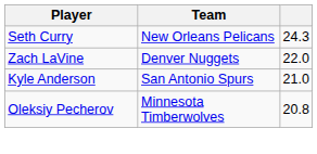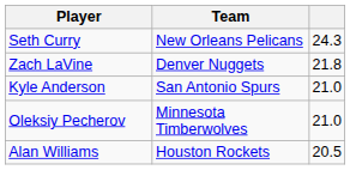 <table class="wikitable" style="text-align:left">
 <tr>
 <th width="150px">Player</th>
 <th width="160px">Team</th>
 <th width="25px"></th>
 </tr>
 <tr>
 <td><a href='#'>Seth Curry</a></td>
 <td><a href='#'>New Orleans Pelicans</a></td>
 <td align="center">24.3</td>
 </tr>
 <tr>
 <td><a href='#'>Zach LaVine</a></td>
 <td><a href='#'>Denver Nuggets</a></td>
-<td align="center">22.0</td>
+<td align="center">21.8</td>
 </tr>
 <tr>
 <td><a href='#'>Kyle Anderson</a></td>
 <td><a href='#'>San Antonio Spurs</a></td>
 <td align="center">21.0</td>
 </tr>
 <tr>
 <td><a href='#'>Oleksiy Pecherov</a></td>
 <td><a href='#'>Minnesota Timberwolves</a></td>
-<td align="center">20.8</td>
+<td align="center">21.0</td>
+</tr>
+<tr>
+<td><a href='#'>Alan Williams</a></td>
+<td><a href='#'>Houston Rockets</a></td>
+<td align="center">20.5</td>
 </tr>
 </table>
